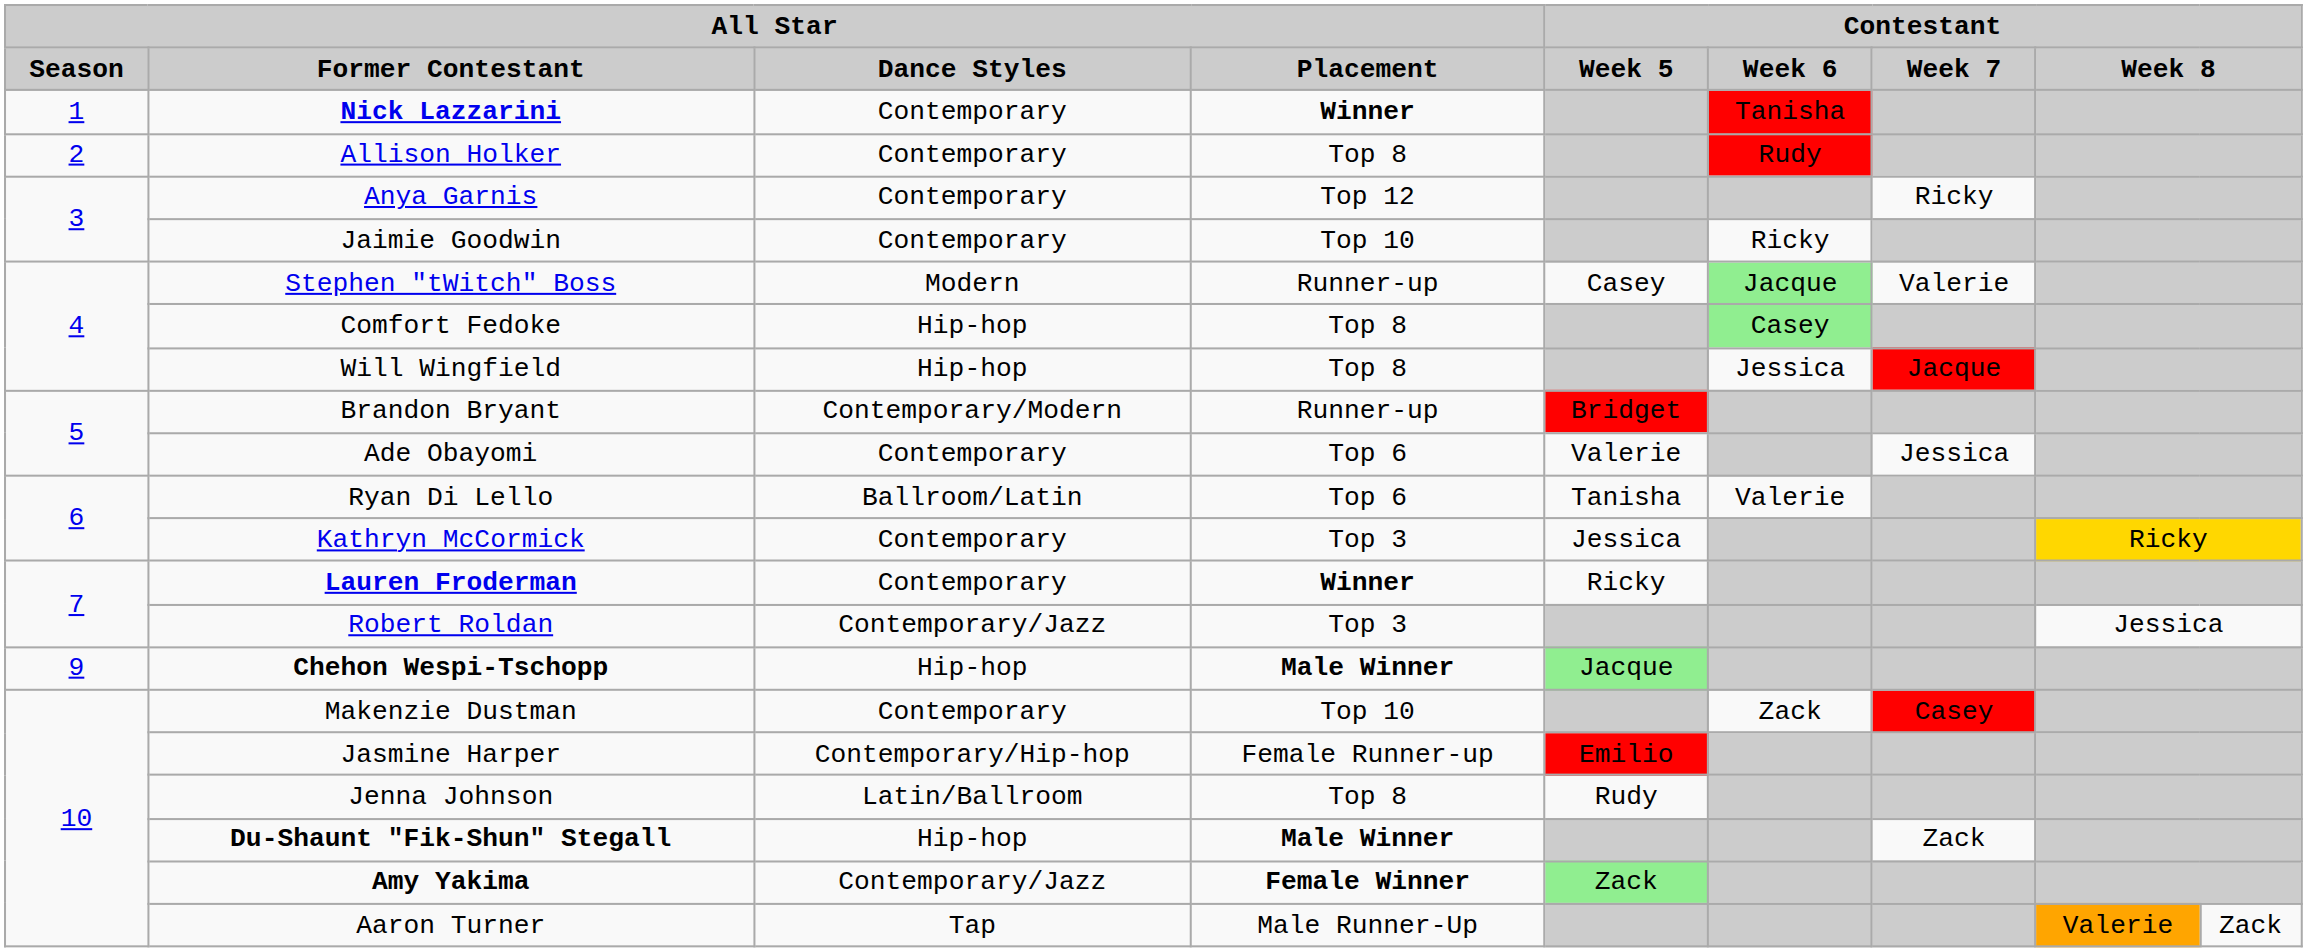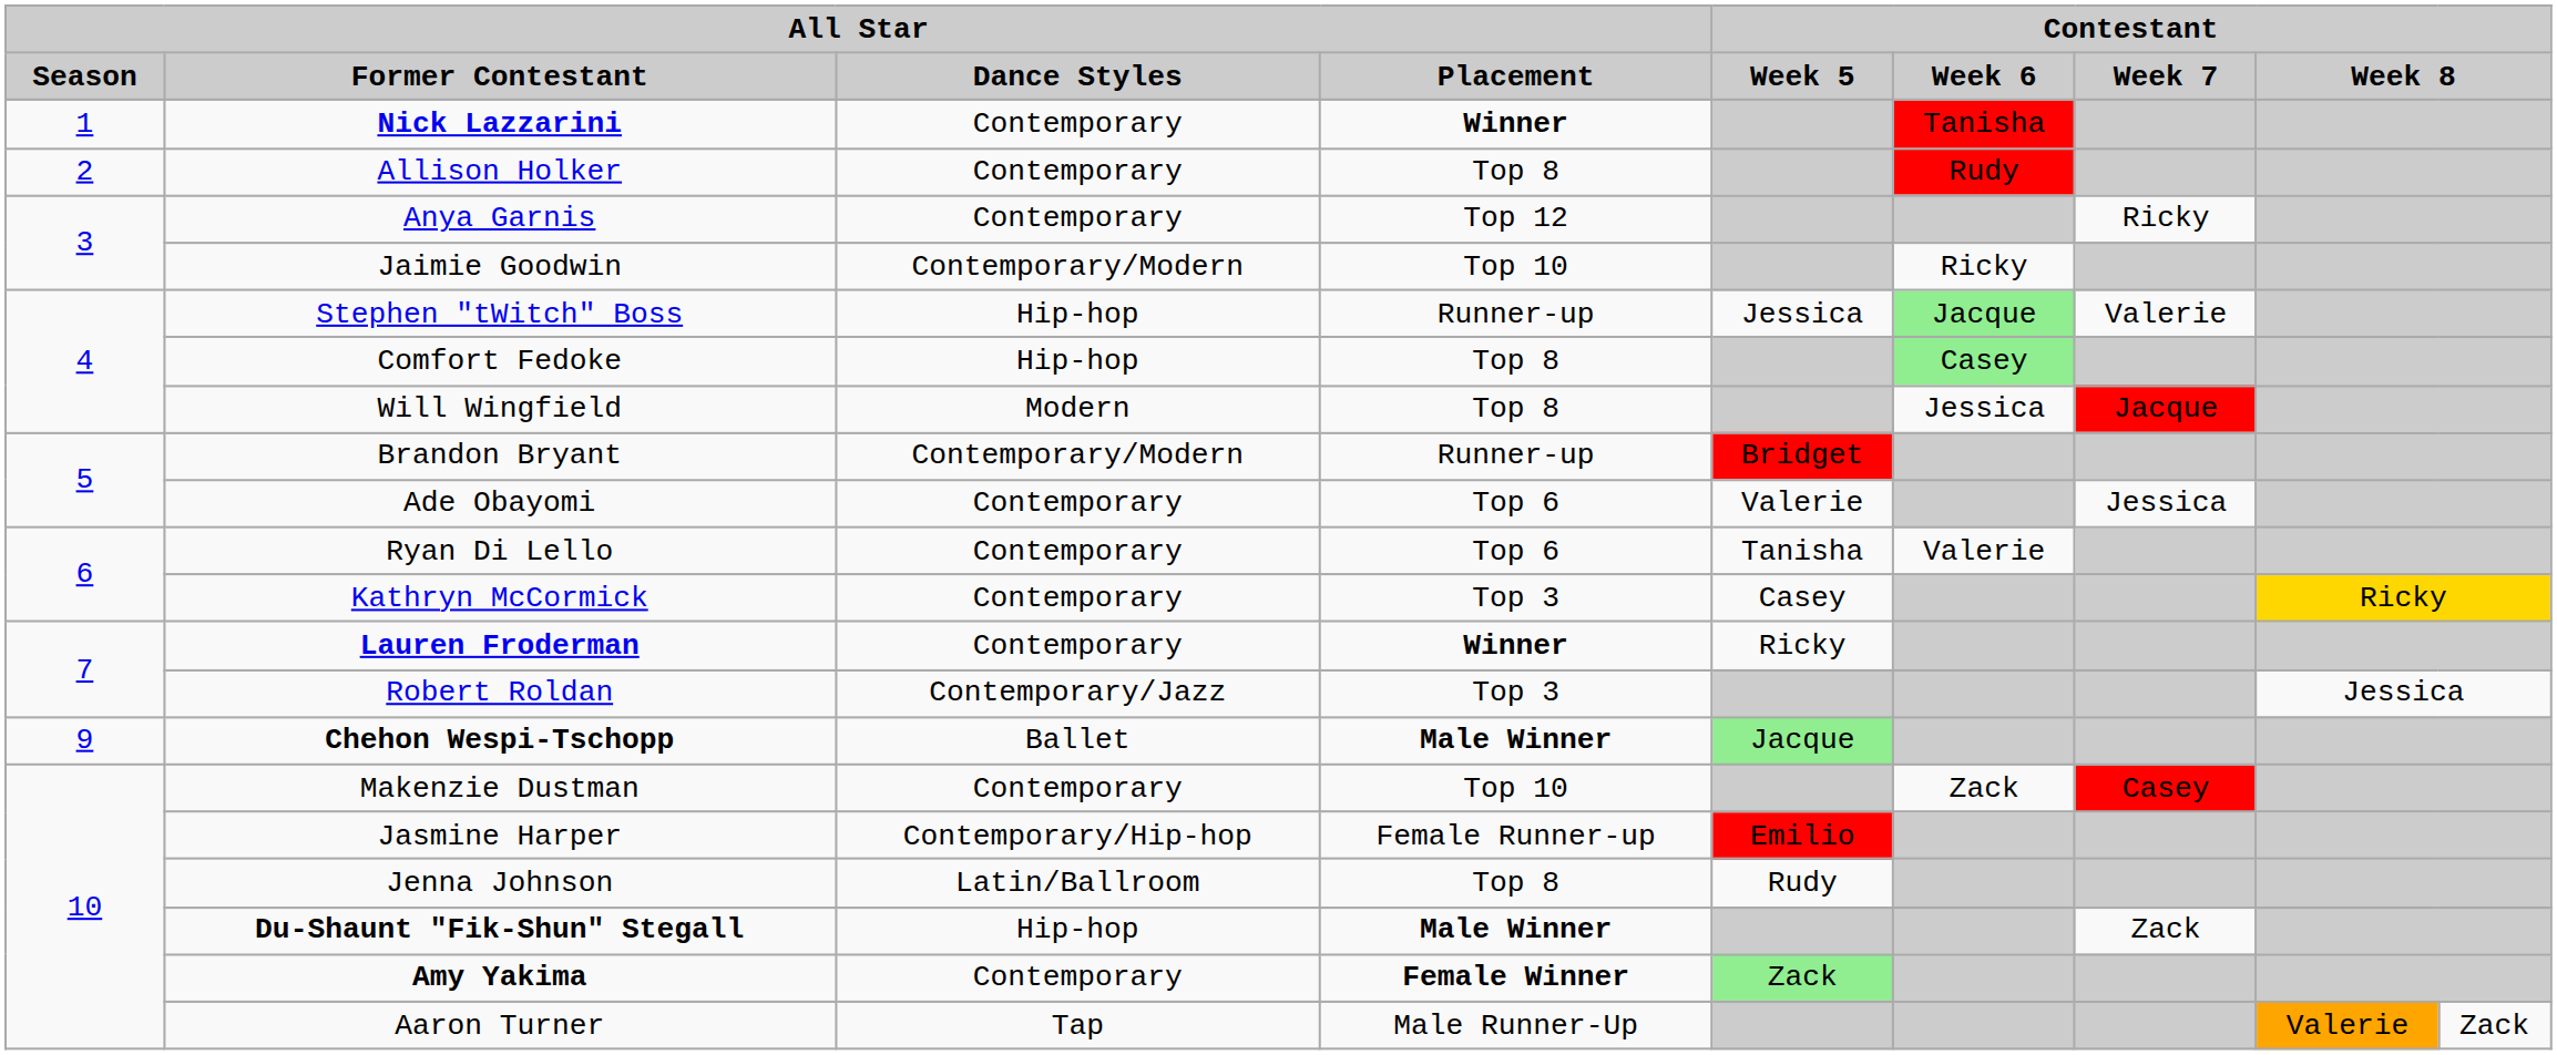 <table class="wikitable"  style="width:90%; text-align:center;">
 <tr>
 <th style="background:#ccc;" colspan="4"><strong>All Star</strong></th>
 <th style="background:#ccc;" colspan="5"><strong>Contestant</strong></th>
 </tr>
 <tr>
 <th style="background:#ccc;"><strong>Season</strong></th>
 <th style="background:#ccc;"><strong>Former Contestant</strong></th>
 <th style="background:#ccc;"><strong>Dance Styles</strong></th>
 <th style="background:#ccc;"><strong>Placement</strong></th>
 <th style="background:#ccc;">Week 5</th>
 <th style="background:#ccc;">Week 6</th>
 <th style="background:#ccc;">Week 7</th>
 <th style="background:#ccc;" colspan="2">Week 8</th>
 </tr>
 <tr>
 <td><a href='#'>1</a></td>
 <td><strong><a href='#'>Nick Lazzarini</a></strong></td>
 <td>Contemporary</td>
 <td><strong>Winner</strong></td>
 <td style="background:#ccc;"></td>
 <td bgcolor=red>Tanisha</td>
 <td style="background:#ccc;"></td>
 <td style="background:#ccc;" colspan="2"></td>
 </tr>
 <tr>
 <td><a href='#'>2</a></td>
 <td><a href='#'>Allison Holker</a></td>
 <td>Contemporary</td>
 <td>Top 8</td>
 <td style="background:#ccc;"></td>
 <td bgcolor=red>Rudy</td>
 <td style="background:#ccc;"></td>
 <td style="background:#ccc;" colspan="2"></td>
 </tr>
 <tr>
 <td rowspan="2"><a href='#'>3</a></td>
 <td><a href='#'>Anya Garnis</a></td>
 <td>Contemporary</td>
 <td>Top 12</td>
 <td style="background:#ccc;"></td>
 <td style="background:#ccc;"></td>
 <td>Ricky</td>
 <td style="background:#ccc;" colspan="2"></td>
 </tr>
 <tr>
 <td>Jaimie Goodwin</td>
-<td>Contemporary</td>
+<td>Contemporary/Modern</td>
 <td>Top 10</td>
 <td style="background:#ccc;"></td>
 <td>Ricky</td>
 <td style="background:#ccc;"></td>
 <td style="background:#ccc;" colspan="2"></td>
 </tr>
 <tr>
 <td rowspan="3"><a href='#'>4</a></td>
 <td><a href='#'>Stephen "tWitch" Boss</a></td>
-<td>Modern</td>
+<td>Hip-hop</td>
 <td>Runner-up</td>
-<td>Casey</td>
+<td>Jessica</td>
 <td style="background:lightgreen;">Jacque</td>
 <td>Valerie</td>
 <td style="background:#ccc;"  colspan="2"></td>
 </tr>
 <tr>
 <td>Comfort Fedoke</td>
 <td>Hip-hop</td>
 <td>Top 8</td>
 <td style="background:#ccc;"></td>
 <td style="background:lightgreen;">Casey</td>
 <td style="background:#ccc;"></td>
 <td style="background:#ccc;" colspan="2"></td>
 </tr>
 <tr>
 <td>Will Wingfield</td>
-<td>Hip-hop</td>
+<td>Modern</td>
 <td>Top 8</td>
 <td style="background:#ccc;"></td>
 <td>Jessica</td>
 <td bgcolor=red>Jacque</td>
 <td style="background:#ccc;" colspan="2"></td>
 </tr>
 <tr>
 <td rowspan="2"><a href='#'>5</a></td>
 <td>Brandon Bryant</td>
 <td>Contemporary/Modern</td>
 <td>Runner-up</td>
 <td bgcolor=red>Bridget</td>
 <td style="background:#ccc;"></td>
 <td style="background:#ccc;"></td>
 <td style="background:#ccc;" colspan="2"></td>
 </tr>
 <tr>
 <td>Ade Obayomi</td>
 <td>Contemporary</td>
 <td>Top 6</td>
 <td>Valerie</td>
 <td style="background:#ccc;"></td>
 <td>Jessica</td>
 <td style="background:#ccc;" colspan="2"></td>
 </tr>
 <tr>
 <td rowspan="2"><a href='#'>6</a></td>
 <td>Ryan Di Lello</td>
-<td>Ballroom/Latin</td>
+<td>Contemporary</td>
 <td>Top 6</td>
 <td>Tanisha</td>
 <td>Valerie</td>
 <td style="background:#ccc;"></td>
 <td style="background:#ccc;" colspan="2"></td>
 </tr>
 <tr>
 <td><a href='#'>Kathryn McCormick</a></td>
 <td>Contemporary</td>
 <td>Top 3</td>
-<td>Jessica</td>
+<td>Casey</td>
 <td style="background:#ccc;"></td>
 <td style="background:#ccc;"></td>
 <td colspan="2" style="background:gold;">Ricky</td>
 </tr>
 <tr>
 <td rowspan="2"><a href='#'>7</a></td>
 <td><strong><a href='#'>Lauren Froderman</a></strong></td>
 <td>Contemporary</td>
 <td><strong>Winner</strong></td>
 <td>Ricky</td>
 <td style="background:#ccc;"></td>
 <td style="background:#ccc;"></td>
 <td style="background:#ccc;" colspan="2"></td>
 </tr>
 <tr>
 <td><a href='#'>Robert Roldan</a></td>
 <td>Contemporary/Jazz</td>
 <td>Top 3</td>
 <td style="background:#ccc;"></td>
 <td style="background:#ccc;"></td>
 <td style="background:#ccc;"></td>
 <td colspan="2">Jessica</td>
 </tr>
 <tr>
 <td><a href='#'>9</a></td>
 <td><strong>Chehon Wespi-Tschopp</strong></td>
-<td>Hip-hop</td>
+<td>Ballet</td>
 <td><strong>Male Winner</strong></td>
 <td style="background:lightgreen;">Jacque</td>
 <td style="background:#ccc;"></td>
 <td style="background:#ccc;"></td>
 <td style="background:#ccc;" colspan="2"></td>
 </tr>
 <tr>
 <td rowspan="6"><a href='#'>10</a></td>
 <td>Makenzie Dustman</td>
 <td>Contemporary</td>
 <td>Top 10</td>
 <td style="background:#ccc;"></td>
 <td>Zack</td>
 <td bgcolor=red>Casey</td>
 <td style="background:#ccc;" colspan="2"></td>
 </tr>
 <tr>
 <td>Jasmine Harper</td>
 <td>Contemporary/Hip-hop</td>
 <td>Female Runner-up</td>
 <td bgcolor=red>Emilio</td>
 <td style="background:#ccc;"></td>
 <td style="background:#ccc;"></td>
 <td style="background:#ccc;" colspan="2"></td>
 </tr>
 <tr>
 <td>Jenna Johnson</td>
 <td>Latin/Ballroom</td>
 <td>Top 8</td>
 <td>Rudy</td>
 <td style="background:#ccc;"></td>
 <td style="background:#ccc;"></td>
 <td style="background:#ccc;" colspan="2"></td>
 </tr>
 <tr>
 <td><strong>Du-Shaunt "Fik-Shun" Stegall</strong></td>
 <td>Hip-hop</td>
 <td><strong>Male Winner</strong></td>
 <td style="background:#ccc;"></td>
 <td style="background:#ccc;"></td>
 <td>Zack</td>
 <td style="background:#ccc;" colspan="2"></td>
 </tr>
 <tr>
 <td><strong>Amy Yakima</strong></td>
-<td>Contemporary/Jazz</td>
+<td>Contemporary</td>
 <td><strong>Female Winner</strong></td>
 <td style="background:lightgreen;">Zack</td>
 <td style="background:#ccc;"></td>
 <td style="background:#ccc;"></td>
 <td style="background:#ccc;" colspan="2"></td>
 </tr>
 <tr>
 <td>Aaron Turner</td>
 <td>Tap</td>
 <td>Male Runner-Up</td>
 <td style="background:#ccc;"></td>
 <td style="background:#ccc;"></td>
 <td style="background:#ccc;"></td>
 <td style="background:orange;">Valerie</td>
 <td>Zack</td>
 </tr>
 </table>
